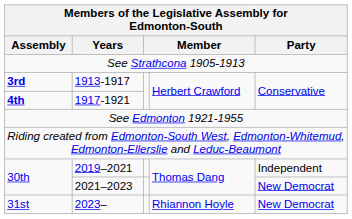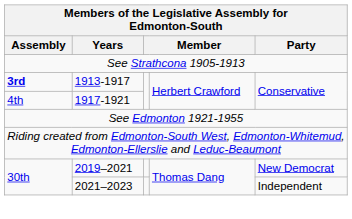 <table class="wikitable" align=right>
 <tr>
 <th colspan=5>Members of the Legislative Assembly for<br>Edmonton-South</th>
 </tr>
 <tr>
 <th>Assembly</th>
 <th>Years</th>
 <th colspan="2">Member</th>
 <th>Party</th>
 </tr>
 <tr>
 <td align="center" colspan=5><em>See <a href='#'>Strathcona</a> 1905-1913</em></td>
 </tr>
 <tr>
 <td><strong><a href='#'>3rd</a></strong></td>
 <td><a href='#'>1913</a>-1917</td>
 <td rowspan=2 ></td>
 <td rowspan=2><a href='#'>Herbert Crawford</a></td>
 <td rowspan=2><a href='#'>Conservative</a></td>
 </tr>
 <tr>
-<td><strong><a href='#'>4th</a></strong></td>
+<td><a href='#'>4th</a></td>
 <td><a href='#'>1917</a>-1921</td>
 </tr>
 <tr>
 <td align="center" colspan=5><em>See <a href='#'>Edmonton</a> 1921-1955</em></td>
 </tr>
 <tr>
 <td align="center" colspan=5><em>Riding created from <a href='#'>Edmonton-South West</a>, <a href='#'>Edmonton-Whitemud</a>, <br> <a href='#'>Edmonton-Ellerslie</a> and <a href='#'>Leduc-Beaumont</a></em></td>
 </tr>
 <tr>
 <td rowspan=2><a href='#'>30th</a></td>
 <td><a href='#'>2019</a>–2021</td>
 <td></td>
 <td rowspan=2><a href='#'>Thomas Dang</a></td>
-<td>Independent</td>
+<td><a href='#'>New Democrat</a></td>
 </tr>
 <tr>
 <td>2021–2023</td>
 <td></td>
-<td><a href='#'>New Democrat</a></td>
-</tr>
-<tr>
-<td><a href='#'>31st</a></td>
-<td><a href='#'>2023</a>–</td>
-<td></td>
-<td><a href='#'>Rhiannon Hoyle</a></td>
-<td><a href='#'>New Democrat</a></td>
+<td>Independent</td>
 </tr>
 </table>
